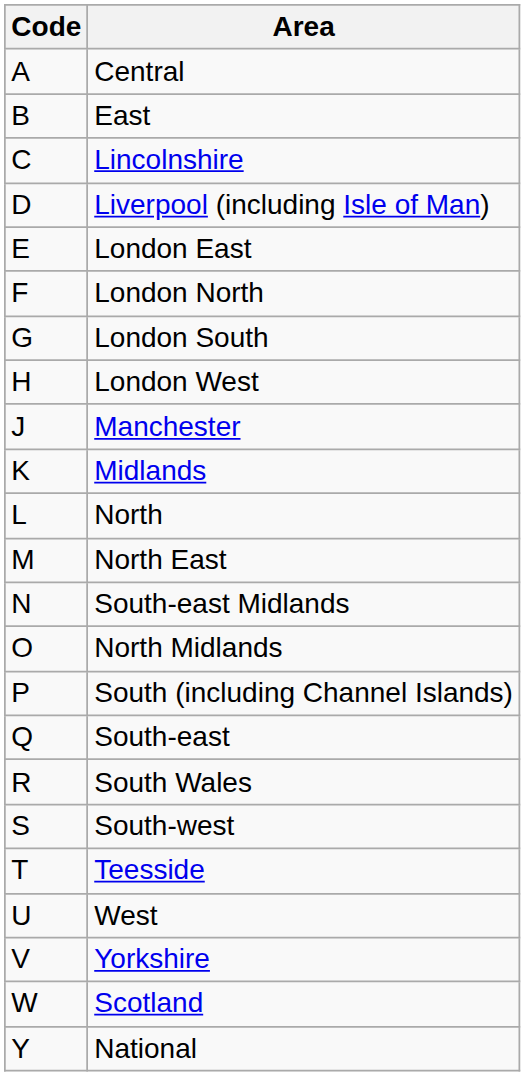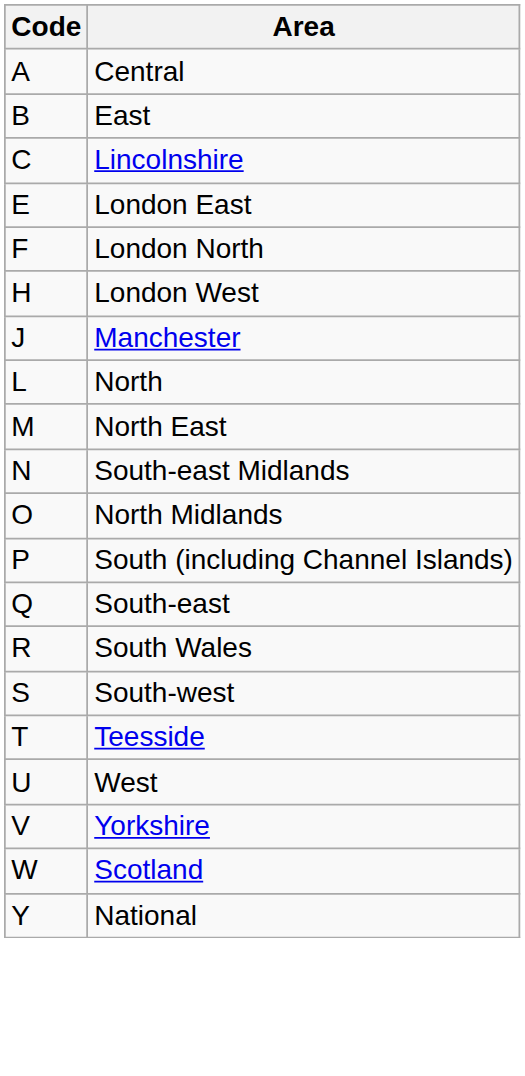 <table class="wikitable">
 <tr>
 <th>Code</th>
 <th>Area</th>
 </tr>
 <tr>
 <td>A</td>
 <td>Central</td>
 </tr>
 <tr>
 <td>B</td>
 <td>East</td>
 </tr>
 <tr>
 <td>C</td>
 <td><a href='#'>Lincolnshire</a></td>
 </tr>
 <tr>
-<td>D</td>
-<td><a href='#'>Liverpool</a> (including <a href='#'>Isle of Man</a>)</td>
-</tr>
-<tr>
 <td>E</td>
 <td>London East</td>
 </tr>
 <tr>
 <td>F</td>
 <td>London North</td>
 </tr>
 <tr>
-<td>G</td>
-<td>London South</td>
-</tr>
-<tr>
 <td>H</td>
 <td>London West</td>
 </tr>
 <tr>
 <td>J</td>
 <td><a href='#'>Manchester</a></td>
-</tr>
-<tr>
-<td>K</td>
-<td><a href='#'>Midlands</a></td>
 </tr>
 <tr>
 <td>L</td>
 <td>North</td>
 </tr>
 <tr>
 <td>M</td>
 <td>North East</td>
 </tr>
 <tr>
 <td>N</td>
 <td>South-east Midlands</td>
 </tr>
 <tr>
 <td>O</td>
 <td>North Midlands</td>
 </tr>
 <tr>
 <td>P</td>
 <td>South (including Channel Islands)</td>
 </tr>
 <tr>
 <td>Q</td>
 <td>South-east</td>
 </tr>
 <tr>
 <td>R</td>
 <td>South Wales</td>
 </tr>
 <tr>
 <td>S</td>
 <td>South-west</td>
 </tr>
 <tr>
 <td>T</td>
 <td><a href='#'>Teesside</a></td>
 </tr>
 <tr>
 <td>U</td>
 <td>West</td>
 </tr>
 <tr>
 <td>V</td>
 <td><a href='#'>Yorkshire</a></td>
 </tr>
 <tr>
 <td>W</td>
 <td><a href='#'>Scotland</a></td>
 </tr>
 <tr>
 <td>Y</td>
 <td>National</td>
 </tr>
 </table>
